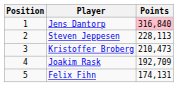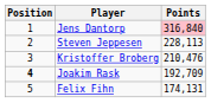 <table class=wikitable>
 <tr>
 <th>Position</th>
 <th>Player</th>
 <th>Points</th>
 </tr>
 <tr>
 <td align=center>1</td>
 <td> <a href='#'>Jens Dantorp</a></td>
 <td align=center style="background: pink;">316,840</td>
 </tr>
 <tr>
 <td align=center>2</td>
 <td> <a href='#'>Steven Jeppesen</a></td>
 <td align=center>228,113</td>
 </tr>
 <tr>
 <td align=center>3</td>
 <td> <a href='#'>Kristoffer Broberg</a></td>
-<td align=center>210,473</td>
+<td align=center>210,476</td>
 </tr>
 <tr>
-<td align=center>4</td>
+<td align=center><strong>4</strong></td>
 <td> <a href='#'>Joakim Rask</a></td>
 <td align=center>192,709</td>
 </tr>
 <tr>
 <td align=center>5</td>
 <td> <a href='#'>Felix Fihn</a></td>
 <td align=center>174,131</td>
 </tr>
 </table>
